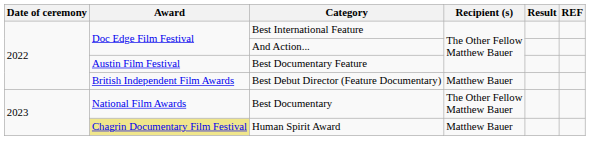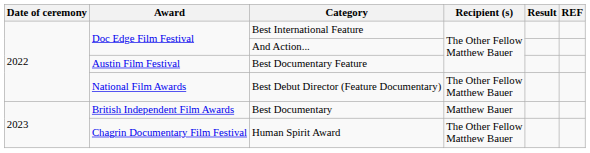 <table class="wikitable">
 <tr>
 <th>Date of ceremony</th>
 <th>Award</th>
 <th>Category</th>
 <th>Recipient (s)</th>
 <th>Result</th>
 <th>REF</th>
 </tr>
 <tr>
 <td rowspan="4">2022</td>
 <td rowspan="2"><a href='#'>Doc Edge Film Festival</a></td>
 <td>Best International Feature</td>
 <td rowspan="3">The Other Fellow<br>Matthew Bauer</td>
 <td></td>
 <td></td>
 </tr>
 <tr>
 <td>And Action...</td>
 <td></td>
 <td></td>
 </tr>
 <tr>
 <td><a href='#'>Austin Film Festival</a></td>
 <td>Best Documentary Feature</td>
 <td></td>
 <td></td>
 </tr>
 <tr>
+<td><a href='#'>National Film Awards</a></td>
+<td>Best Debut Director (Feature Documentary)</td>
+<td>The Other Fellow<br>Matthew Bauer</td>
+<td></td>
+<td></td>
+</tr>
+<tr>
+<td rowspan="4">2023</td>
 <td><a href='#'>British Independent Film Awards</a></td>
-<td>Best Debut Director (Feature Documentary)</td>
+<td>Best Documentary</td>
 <td>Matthew Bauer</td>
 <td></td>
 <td></td>
 </tr>
 <tr>
-<td rowspan="4">2023</td>
-<td><a href='#'>National Film Awards</a></td>
-<td>Best Documentary</td>
+<td><a href='#'>Chagrin Documentary Film Festival</a></td>
+<td>Human Spirit Award</td>
 <td>The Other Fellow<br>Matthew Bauer</td>
 <td></td>
 <td></td>
 </tr>
-<tr>
-<td style="background: khaki;"><a href='#'>Chagrin Documentary Film Festival</a></td>
-<td>Human Spirit Award</td>
-<td>Matthew Bauer</td>
-<td></td>
-<td></td>
-</tr>
 </table>
